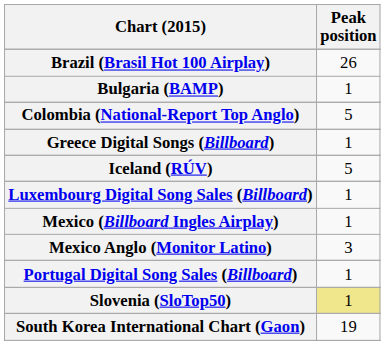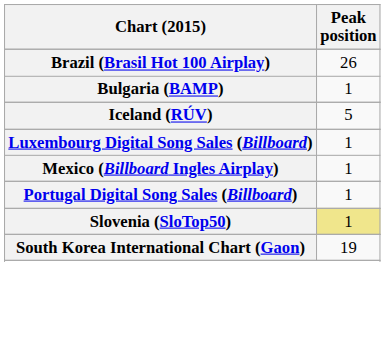 <table class="wikitable sortable plainrowheaders" style="text-align:center">
 <tr>
 <th scope="col">Chart (2015)</th>
 <th scope="col">Peak<br>position</th>
 </tr>
 <tr>
 </tr>
 <tr>
 </tr>
 <tr>
 </tr>
 <tr>
 </tr>
 <tr>
 <th scope="row">Brazil (<a href='#'>Brasil Hot 100 Airplay</a>)</th>
 <td>26</td>
 </tr>
 <tr>
 <th scope="row">Bulgaria (<a href='#'>BAMP</a>)</th>
 <td>1</td>
 </tr>
 <tr>
 </tr>
 <tr>
 </tr>
 <tr>
 </tr>
 <tr>
 </tr>
 <tr>
-<th scope="row">Colombia (<a href='#'>National-Report Top Anglo</a>)</th>
-<td>5</td>
 </tr>
 <tr>
 </tr>
 <tr>
 </tr>
 <tr>
 </tr>
 <tr>
 </tr>
 <tr>
 </tr>
 <tr>
 </tr>
 <tr>
-</tr>
-<tr>
-</tr>
-<tr>
-<th scope="row">Greece Digital Songs (<em><a href='#'>Billboard</a></em>)</th>
-<td>1</td>
 </tr>
 <tr>
 </tr>
 <tr>
 </tr>
 <tr>
 <th scope="row">Iceland (<a href='#'>RÚV</a>)</th>
 <td>5</td>
 </tr>
 <tr>
 </tr>
 <tr>
 </tr>
 <tr>
 </tr>
 <tr>
 </tr>
 <tr>
 <th scope="row"><a href='#'>Luxembourg Digital Song Sales</a> (<em><a href='#'>Billboard</a></em>)</th>
 <td>1</td>
 </tr>
 <tr>
 <th scope="row">Mexico (<a href='#'><em>Billboard</em> Ingles Airplay</a>)</th>
 <td>1</td>
-</tr>
-<tr>
-<th scope="row">Mexico Anglo (<a href='#'>Monitor Latino</a>)</th>
-<td>3</td>
 </tr>
 <tr>
 </tr>
 <tr>
 </tr>
 <tr>
 </tr>
 <tr>
 </tr>
 <tr>
 </tr>
 <tr>
 <th scope="row"><a href='#'>Portugal Digital Song Sales</a> (<em><a href='#'>Billboard</a></em>)</th>
 <td>1</td>
 </tr>
 <tr>
 </tr>
 <tr>
 </tr>
 <tr>
 </tr>
 <tr>
 </tr>
 <tr>
 </tr>
 <tr>
 <th scope="row">Slovenia (<a href='#'>SloTop50</a>)</th>
 <td style="background: khaki;">1</td>
 </tr>
 <tr>
 </tr>
 <tr>
 <th scope="row">South Korea International Chart (<a href='#'>Gaon</a>)</th>
 <td>19</td>
 </tr>
 <tr>
 </tr>
 <tr>
 </tr>
 <tr>
 </tr>
 <tr>
 </tr>
 <tr>
 </tr>
 <tr>
 </tr>
 <tr>
 </tr>
 <tr>
 </tr>
 <tr>
 </tr>
 <tr>
 </tr>
 <tr>
 </tr>
 <tr>
 </tr>
 </table>
